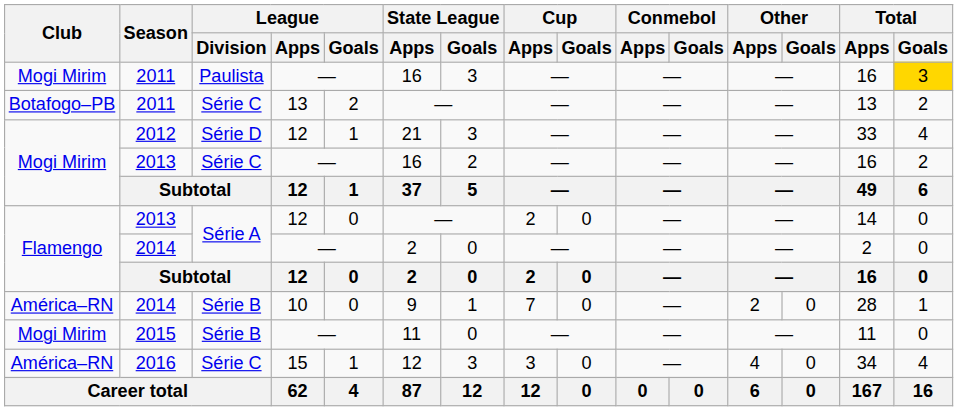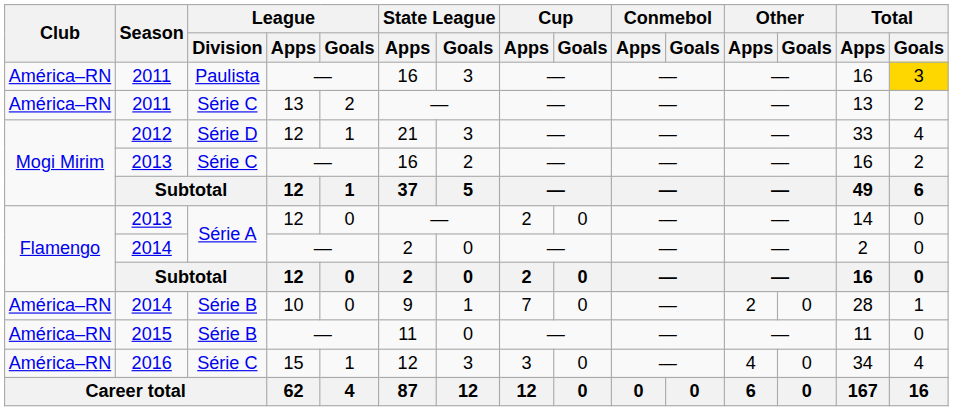 <table class="wikitable" style="text-align: center;">
 <tr>
 <th rowspan="2">Club</th>
 <th rowspan="2">Season</th>
 <th colspan="3">League</th>
 <th colspan="2">State League</th>
 <th colspan="2">Cup</th>
 <th colspan="2">Conmebol</th>
 <th colspan="2">Other</th>
 <th colspan="2">Total</th>
 </tr>
 <tr>
 <th>Division</th>
 <th>Apps</th>
 <th>Goals</th>
 <th>Apps</th>
 <th>Goals</th>
 <th>Apps</th>
 <th>Goals</th>
 <th>Apps</th>
 <th>Goals</th>
 <th>Apps</th>
 <th>Goals</th>
 <th>Apps</th>
 <th>Goals</th>
 </tr>
 <tr>
-<td valign="center"><a href='#'>Mogi Mirim</a></td>
+<td valign="center"><a href='#'>América–RN</a></td>
 <td><a href='#'>2011</a></td>
 <td><a href='#'>Paulista</a></td>
 <td colspan="2">—</td>
 <td>16</td>
 <td>3</td>
 <td colspan="2">—</td>
 <td colspan="2">—</td>
 <td colspan="2">—</td>
 <td>16</td>
 <td style="background: gold;">3</td>
 </tr>
 <tr>
-<td valign="center"><a href='#'>Botafogo–PB</a></td>
+<td valign="center"><a href='#'>América–RN</a></td>
 <td><a href='#'>2011</a></td>
 <td><a href='#'>Série C</a></td>
 <td>13</td>
 <td>2</td>
 <td colspan="2">—</td>
 <td colspan="2">—</td>
 <td colspan="2">—</td>
 <td colspan="2">—</td>
 <td>13</td>
 <td>2</td>
 </tr>
 <tr>
 <td rowspan=3 valign="center"><a href='#'>Mogi Mirim</a></td>
 <td><a href='#'>2012</a></td>
 <td><a href='#'>Série D</a></td>
 <td>12</td>
 <td>1</td>
 <td>21</td>
 <td>3</td>
 <td colspan="2">—</td>
 <td colspan="2">—</td>
 <td colspan="2">—</td>
 <td>33</td>
 <td>4</td>
 </tr>
 <tr>
 <td><a href='#'>2013</a></td>
 <td><a href='#'>Série C</a></td>
 <td colspan="2">—</td>
 <td>16</td>
 <td>2</td>
 <td colspan="2">—</td>
 <td colspan="2">—</td>
 <td colspan="2">—</td>
 <td>16</td>
 <td>2</td>
 </tr>
 <tr>
 <th colspan="2">Subtotal</th>
 <th>12</th>
 <th>1</th>
 <th>37</th>
 <th>5</th>
 <th colspan="2">—</th>
 <th colspan="2">—</th>
 <th colspan="2">—</th>
 <th>49</th>
 <th>6</th>
 </tr>
 <tr>
 <td rowspan=3 valign="center"><a href='#'>Flamengo</a></td>
 <td><a href='#'>2013</a></td>
 <td rowspan=2><a href='#'>Série A</a></td>
 <td>12</td>
 <td>0</td>
 <td colspan="2">—</td>
 <td>2</td>
 <td>0</td>
 <td colspan="2">—</td>
 <td colspan="2">—</td>
 <td>14</td>
 <td>0</td>
 </tr>
 <tr>
 <td><a href='#'>2014</a></td>
 <td colspan="2">—</td>
 <td>2</td>
 <td>0</td>
 <td colspan="2">—</td>
 <td colspan="2">—</td>
 <td colspan="2">—</td>
 <td>2</td>
 <td>0</td>
 </tr>
 <tr>
 <th colspan="2">Subtotal</th>
 <th>12</th>
 <th>0</th>
 <th>2</th>
 <th>0</th>
 <th>2</th>
 <th>0</th>
 <th colspan="2">—</th>
 <th colspan="2">—</th>
 <th>16</th>
 <th>0</th>
 </tr>
 <tr>
 <td valign="center"><a href='#'>América–RN</a></td>
 <td><a href='#'>2014</a></td>
 <td><a href='#'>Série B</a></td>
 <td>10</td>
 <td>0</td>
 <td>9</td>
 <td>1</td>
 <td>7</td>
 <td>0</td>
 <td colspan="2">—</td>
 <td>2</td>
 <td>0</td>
 <td>28</td>
 <td>1</td>
 </tr>
 <tr>
-<td valign="center"><a href='#'>Mogi Mirim</a></td>
+<td valign="center"><a href='#'>América–RN</a></td>
 <td><a href='#'>2015</a></td>
 <td><a href='#'>Série B</a></td>
 <td colspan="2">—</td>
 <td>11</td>
 <td>0</td>
 <td colspan="2">—</td>
 <td colspan="2">—</td>
 <td colspan="2">—</td>
 <td>11</td>
 <td>0</td>
 </tr>
 <tr>
 <td valign="center"><a href='#'>América–RN</a></td>
 <td><a href='#'>2016</a></td>
 <td><a href='#'>Série C</a></td>
 <td>15</td>
 <td>1</td>
 <td>12</td>
 <td>3</td>
 <td>3</td>
 <td>0</td>
 <td colspan="2">—</td>
 <td>4</td>
 <td>0</td>
 <td>34</td>
 <td>4</td>
 </tr>
 <tr>
 <th colspan="3"><strong>Career total</strong></th>
 <th>62</th>
 <th>4</th>
 <th>87</th>
 <th>12</th>
 <th>12</th>
 <th>0</th>
 <th>0</th>
 <th>0</th>
 <th>6</th>
 <th>0</th>
 <th>167</th>
 <th>16</th>
 </tr>
 </table>
